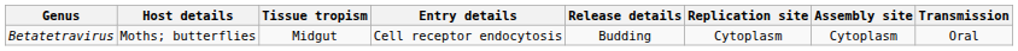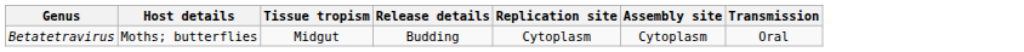 <table class="wikitable sortable" style="text-align:center">
 <tr>
 <th>Genus</th>
 <th>Host details</th>
 <th>Tissue tropism</th>
-<th>Entry details</th>
 <th>Release details</th>
 <th>Replication site</th>
 <th>Assembly site</th>
 <th>Transmission</th>
 </tr>
 <tr>
 <td><em>Betatetravirus</em></td>
 <td>Moths; butterflies</td>
 <td>Midgut</td>
-<td>Cell receptor endocytosis</td>
 <td>Budding</td>
 <td>Cytoplasm</td>
 <td>Cytoplasm</td>
 <td>Oral</td>
 </tr>
 </table>
